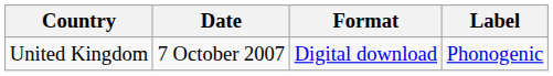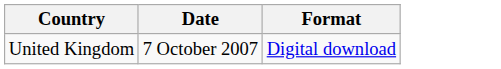 <table class="wikitable">
 <tr>
 <th>Country</th>
 <th>Date</th>
 <th>Format</th>
-<th>Label</th>
 </tr>
 <tr>
 <td>United Kingdom</td>
 <td>7 October 2007</td>
 <td><a href='#'>Digital download</a></td>
-<td><a href='#'>Phonogenic</a></td>
 </tr>
 </table>
